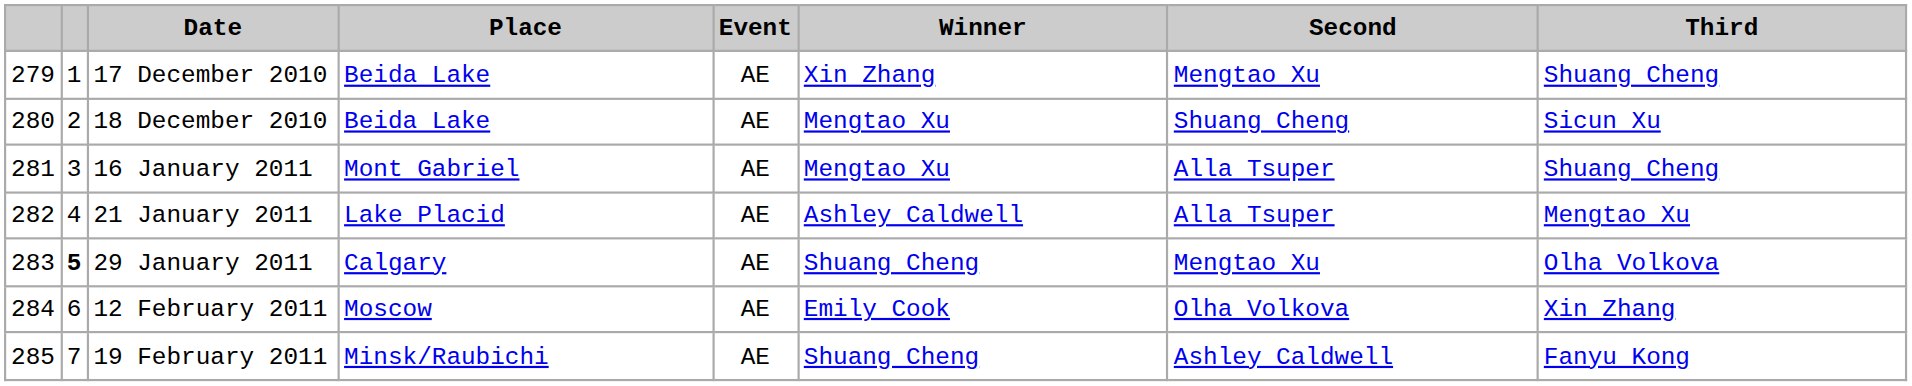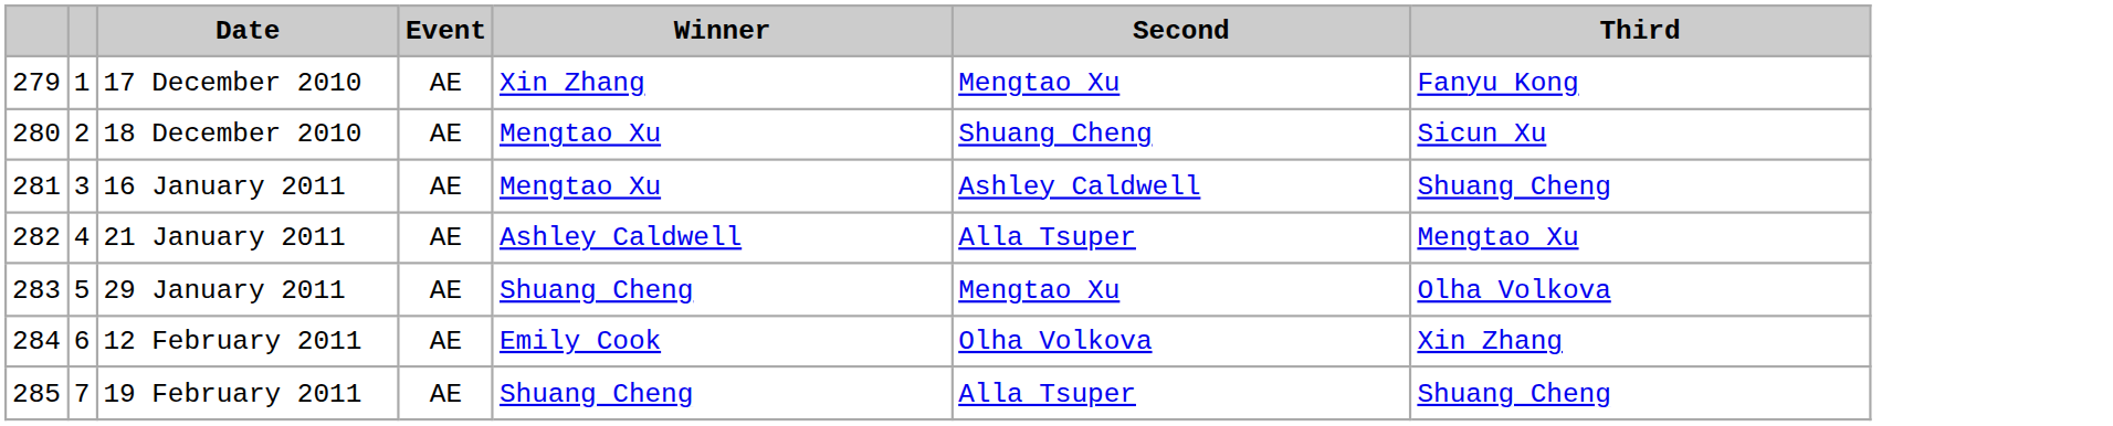 <table class="wikitable plainrowheaders" style="background:#fff; font-size:86%; line-height:16px; border:grey solid 1px; border-collapse:collapse;">
 <tr style="background:#ccc; text-align:center;">
 <th scope="col" style="background:#ccc; width=20 px;"></th>
 <th scope="col" style="background:#ccc; width=30 px;"></th>
 <th scope="col" style="background:#ccc; width:120px;">Date</th>
-<th scope="col" style="background:#ccc; width:180px;">Place</th>
 <th scope="col" style="background:#ccc; width:15px;">Event</th>
 <th scope="col" style="background:#ccc; width:185px;">Winner</th>
 <th scope="col" style="background:#ccc; width:185px;">Second</th>
 <th scope="col" style="background:#ccc; width:185px;">Third</th>
 </tr>
 <tr>
 <td align=center>279</td>
 <td align=center>1</td>
 <td>17 December 2010</td>
-<td> <a href='#'>Beida Lake</a></td>
 <td align=center>AE</td>
 <td> <a href='#'>Xin Zhang</a></td>
 <td> <a href='#'>Mengtao Xu</a></td>
-<td> <a href='#'>Shuang Cheng</a></td>
+<td> <a href='#'>Fanyu Kong</a></td>
 </tr>
 <tr>
 <td align=center>280</td>
 <td align=center>2</td>
 <td>18 December 2010</td>
-<td> <a href='#'>Beida Lake</a></td>
 <td align=center>AE</td>
 <td> <a href='#'>Mengtao Xu</a></td>
 <td> <a href='#'>Shuang Cheng</a></td>
 <td> <a href='#'>Sicun Xu</a></td>
 </tr>
 <tr>
 <td align=center>281</td>
 <td align=center>3</td>
 <td>16 January 2011</td>
-<td> <a href='#'>Mont Gabriel</a></td>
 <td align=center>AE</td>
 <td> <a href='#'>Mengtao Xu</a></td>
-<td> <a href='#'>Alla Tsuper</a></td>
+<td> <a href='#'>Ashley Caldwell</a></td>
 <td> <a href='#'>Shuang Cheng</a></td>
 </tr>
 <tr>
 <td align=center>282</td>
 <td align=center>4</td>
 <td>21 January 2011</td>
-<td> <a href='#'>Lake Placid</a></td>
 <td align=center>AE</td>
 <td> <a href='#'>Ashley Caldwell</a></td>
 <td> <a href='#'>Alla Tsuper</a></td>
 <td> <a href='#'>Mengtao Xu</a></td>
 </tr>
 <tr>
 <td align=center>283</td>
-<td align=center><strong>5</strong></td>
+<td align=center>5</td>
 <td>29 January 2011</td>
-<td> <a href='#'>Calgary</a></td>
 <td align=center>AE</td>
 <td> <a href='#'>Shuang Cheng</a></td>
 <td> <a href='#'>Mengtao Xu</a></td>
 <td> <a href='#'>Olha Volkova</a></td>
 </tr>
 <tr>
 <td align=center>284</td>
 <td align=center>6</td>
 <td>12 February 2011</td>
-<td> <a href='#'>Moscow</a></td>
 <td align=center>AE</td>
 <td> <a href='#'>Emily Cook</a></td>
 <td> <a href='#'>Olha Volkova</a></td>
 <td> <a href='#'>Xin Zhang</a></td>
 </tr>
 <tr>
 <td align=center>285</td>
 <td align=center>7</td>
 <td>19 February 2011</td>
-<td> <a href='#'>Minsk/Raubichi</a></td>
 <td align=center>AE</td>
 <td> <a href='#'>Shuang Cheng</a></td>
-<td> <a href='#'>Ashley Caldwell</a></td>
-<td> <a href='#'>Fanyu Kong</a></td>
+<td> <a href='#'>Alla Tsuper</a></td>
+<td> <a href='#'>Shuang Cheng</a></td>
 </tr>
 </table>
